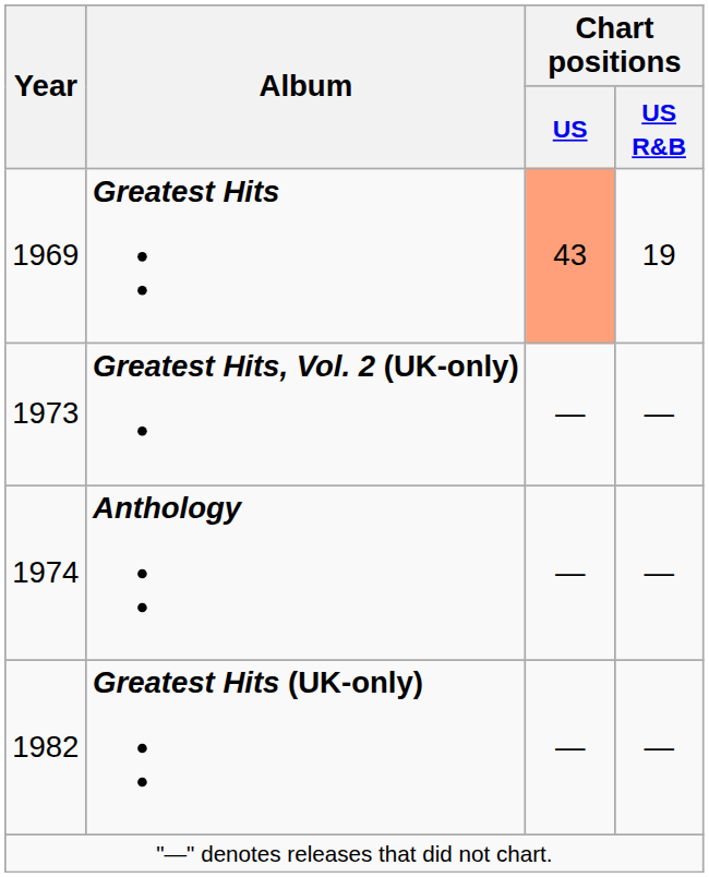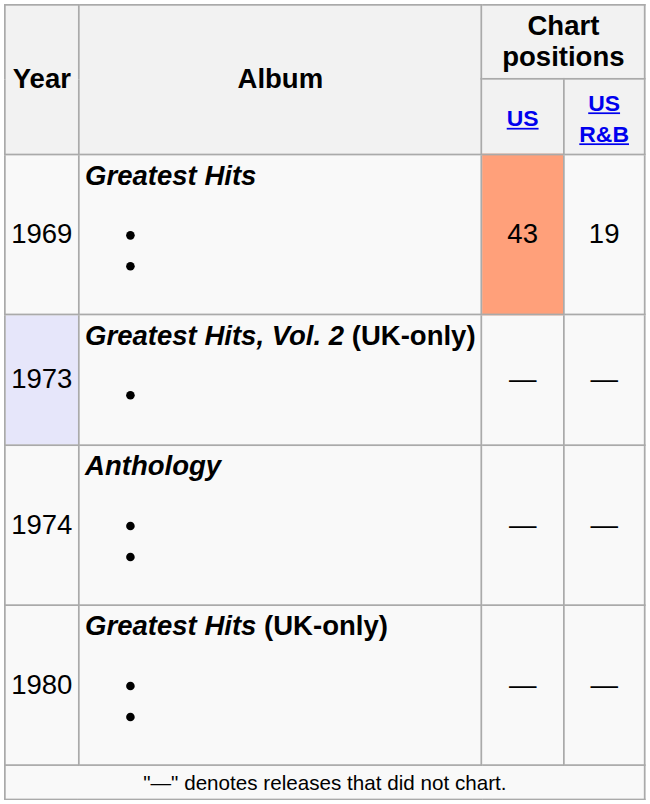 <table class="wikitable">
 <tr>
 <th rowspan="2">Year</th>
 <th rowspan="2">Album</th>
 <th colspan="2">Chart positions</th>
 </tr>
 <tr>
 <th width=40><small><a href='#'>US</a></small><br></th>
 <th width=40><small><a href='#'>US R&B</a></small><br></th>
 </tr>
 <tr>
 <td>1969</td>
 <td><strong><em>Greatest Hits</em></strong><br><ul><li></li><li></li></ul></td>
 <td style="background: lightsalmon; text-align:center;">43</td>
 <td style="text-align:center;">19</td>
 </tr>
 <tr>
-<td>1973</td>
+<td style="background: lavender;">1973</td>
 <td><strong><em>Greatest Hits, Vol. 2</em></strong> <strong>(UK-only)</strong><br><ul><li></li></ul></td>
 <td style="text-align:center;">—</td>
 <td style="text-align:center;">—</td>
 </tr>
 <tr>
 <td>1974</td>
 <td><strong><em>Anthology</em></strong><br><ul><li></li><li></li></ul></td>
 <td style="text-align:center;">—</td>
 <td style="text-align:center;">—</td>
 </tr>
 <tr>
-<td>1982</td>
+<td>1980</td>
 <td><strong><em>Greatest Hits</em></strong> <strong>(UK-only)</strong><br><ul><li></li><li></li></ul></td>
 <td style="text-align:center;">—</td>
 <td style="text-align:center;">—</td>
 </tr>
 <tr>
 <td colspan="6" style="text-align:center; font-size:9pt;">"—" denotes releases that did not chart.</td>
 </tr>
 </table>
